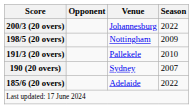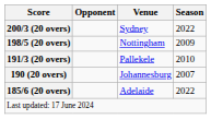 <table class="wikitable"style="font-size: 90%">
 <tr>
 <th>Score</th>
 <th>Opponent</th>
 <th>Venue</th>
 <th>Season</th>
 </tr>
 <tr>
 <th>200/3 (20 overs)</th>
 <td></td>
-<td><a href='#'>Johannesburg</a></td>
+<td><a href='#'>Sydney</a></td>
 <td>2022</td>
 </tr>
 <tr>
 <th>198/5 (20 overs)</th>
 <td></td>
 <td><a href='#'>Nottingham</a></td>
 <td>2009</td>
 </tr>
 <tr>
 <th>191/3 (20 overs)</th>
 <td></td>
 <td><a href='#'>Pallekele</a></td>
 <td>2010</td>
 </tr>
 <tr>
 <th>190 (20 overs)</th>
 <td></td>
-<td><a href='#'>Sydney</a></td>
+<td><a href='#'>Johannesburg</a></td>
 <td>2007</td>
 </tr>
 <tr>
 <th>185/6 (20 overs)</th>
 <td></td>
 <td><a href='#'>Adelaide</a></td>
 <td>2022</td>
 </tr>
 <tr>
 <td colspan="4"><small>Last updated: 17 June 2024</small></td>
 </tr>
 </table>
